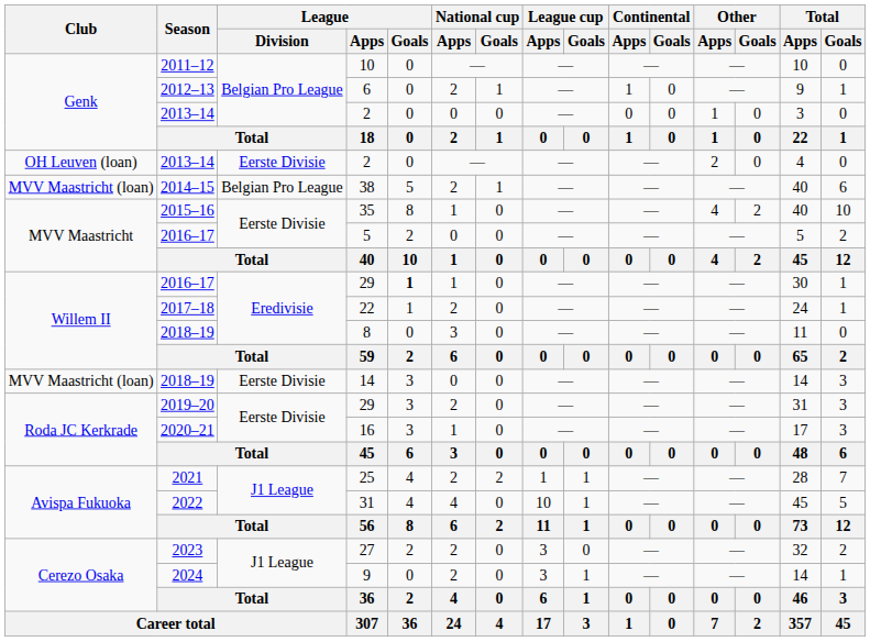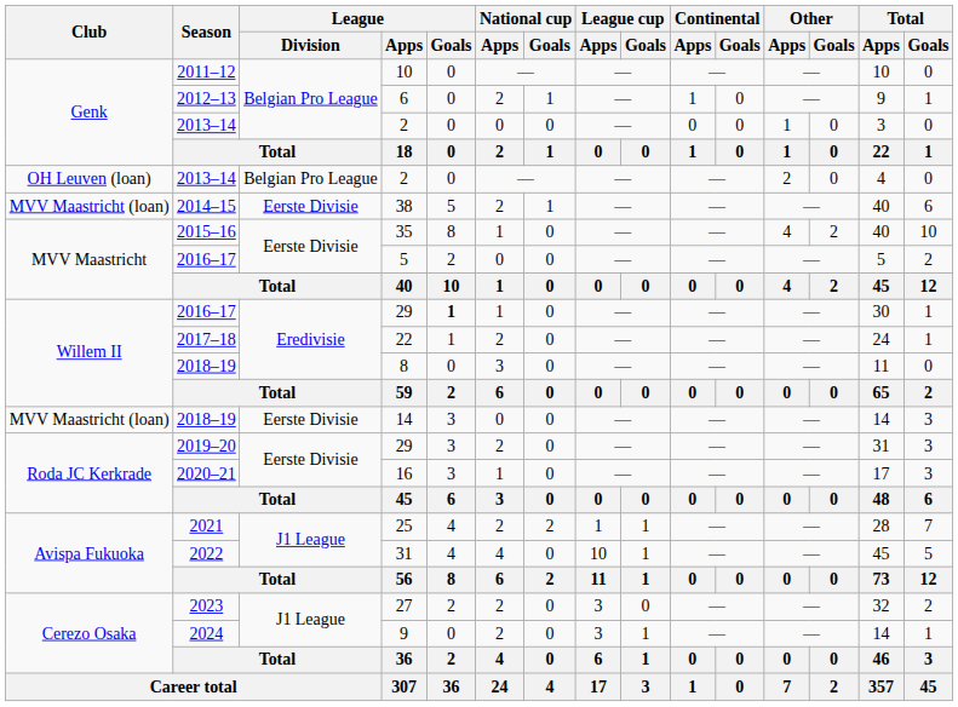 <table class="wikitable" style="text-align:center">
 <tr>
 <th rowspan="2">Club</th>
 <th rowspan="2">Season</th>
 <th colspan="3">League</th>
 <th colspan="2">National cup</th>
 <th colspan="2">League cup</th>
 <th colspan="2">Continental</th>
 <th colspan="2">Other</th>
 <th colspan="2">Total</th>
 </tr>
 <tr>
 <th>Division</th>
 <th>Apps</th>
 <th>Goals</th>
 <th>Apps</th>
 <th>Goals</th>
 <th>Apps</th>
 <th>Goals</th>
 <th>Apps</th>
 <th>Goals</th>
 <th>Apps</th>
 <th>Goals</th>
 <th>Apps</th>
 <th>Goals</th>
 </tr>
 <tr>
 <td rowspan="4"><a href='#'>Genk</a></td>
 <td><a href='#'>2011–12</a></td>
 <td rowspan="3"><a href='#'>Belgian Pro League</a></td>
 <td>10</td>
 <td>0</td>
 <td colspan="2">—</td>
 <td colspan="2">—</td>
 <td colspan="2">—</td>
 <td colspan="2">—</td>
 <td>10</td>
 <td>0</td>
 </tr>
 <tr>
 <td><a href='#'>2012–13</a></td>
 <td>6</td>
 <td>0</td>
 <td>2</td>
 <td>1</td>
 <td colspan="2">—</td>
 <td>1</td>
 <td>0</td>
 <td colspan="2">—</td>
 <td>9</td>
 <td>1</td>
 </tr>
 <tr>
 <td><a href='#'>2013–14</a></td>
 <td>2</td>
 <td>0</td>
 <td>0</td>
 <td>0</td>
 <td colspan="2">—</td>
 <td>0</td>
 <td>0</td>
 <td>1</td>
 <td>0</td>
 <td>3</td>
 <td>0</td>
 </tr>
 <tr>
 <th colspan="2">Total</th>
 <th>18</th>
 <th>0</th>
 <th>2</th>
 <th>1</th>
 <th>0</th>
 <th>0</th>
 <th>1</th>
 <th>0</th>
 <th>1</th>
 <th>0</th>
 <th>22</th>
 <th>1</th>
 </tr>
 <tr>
 <td><a href='#'>OH Leuven</a> (loan)</td>
 <td><a href='#'>2013–14</a></td>
-<td><a href='#'>Eerste Divisie</a></td>
+<td>Belgian Pro League</td>
 <td>2</td>
 <td>0</td>
 <td colspan="2">—</td>
 <td colspan="2">—</td>
 <td colspan="2">—</td>
 <td>2</td>
 <td>0</td>
 <td>4</td>
 <td>0</td>
 </tr>
 <tr>
 <td><a href='#'>MVV Maastricht</a> (loan)</td>
 <td><a href='#'>2014–15</a></td>
-<td>Belgian Pro League</td>
+<td><a href='#'>Eerste Divisie</a></td>
 <td>38</td>
 <td>5</td>
 <td>2</td>
 <td>1</td>
 <td colspan="2">—</td>
 <td colspan="2">—</td>
 <td colspan="2">—</td>
 <td>40</td>
 <td>6</td>
 </tr>
 <tr>
 <td rowspan="3">MVV Maastricht</td>
 <td><a href='#'>2015–16</a></td>
 <td rowspan="2">Eerste Divisie</td>
 <td>35</td>
 <td>8</td>
 <td>1</td>
 <td>0</td>
 <td colspan="2">—</td>
 <td colspan="2">—</td>
 <td>4</td>
 <td>2</td>
 <td>40</td>
 <td>10</td>
 </tr>
 <tr>
 <td><a href='#'>2016–17</a></td>
 <td>5</td>
 <td>2</td>
 <td>0</td>
 <td>0</td>
 <td colspan="2">—</td>
 <td colspan="2">—</td>
 <td colspan="2">—</td>
 <td>5</td>
 <td>2</td>
 </tr>
 <tr>
 <th colspan="2">Total</th>
 <th>40</th>
 <th>10</th>
 <th>1</th>
 <th>0</th>
 <th>0</th>
 <th>0</th>
 <th>0</th>
 <th>0</th>
 <th>4</th>
 <th>2</th>
 <th>45</th>
 <th>12</th>
 </tr>
 <tr>
 <td rowspan="4"><a href='#'>Willem II</a></td>
 <td><a href='#'>2016–17</a></td>
 <td rowspan="3"><a href='#'>Eredivisie</a></td>
 <td>29</td>
 <td><strong>1</strong></td>
 <td>1</td>
 <td>0</td>
 <td colspan="2">—</td>
 <td colspan="2">—</td>
 <td colspan="2">—</td>
 <td>30</td>
 <td>1</td>
 </tr>
 <tr>
 <td><a href='#'>2017–18</a></td>
 <td>22</td>
 <td>1</td>
 <td>2</td>
 <td>0</td>
 <td colspan="2">—</td>
 <td colspan="2">—</td>
 <td colspan="2">—</td>
 <td>24</td>
 <td>1</td>
 </tr>
 <tr>
 <td><a href='#'>2018–19</a></td>
 <td>8</td>
 <td>0</td>
 <td>3</td>
 <td>0</td>
 <td colspan="2">—</td>
 <td colspan="2">—</td>
 <td colspan="2">—</td>
 <td>11</td>
 <td>0</td>
 </tr>
 <tr>
 <th colspan="2">Total</th>
 <th>59</th>
 <th>2</th>
 <th>6</th>
 <th>0</th>
 <th>0</th>
 <th>0</th>
 <th>0</th>
 <th>0</th>
 <th>0</th>
 <th>0</th>
 <th>65</th>
 <th>2</th>
 </tr>
 <tr>
 <td>MVV Maastricht (loan)</td>
 <td><a href='#'>2018–19</a></td>
 <td>Eerste Divisie</td>
 <td>14</td>
 <td>3</td>
 <td>0</td>
 <td>0</td>
 <td colspan="2">—</td>
 <td colspan="2">—</td>
 <td colspan="2">—</td>
 <td>14</td>
 <td>3</td>
 </tr>
 <tr>
 <td rowspan="3"><a href='#'>Roda JC Kerkrade</a></td>
 <td><a href='#'>2019–20</a></td>
 <td rowspan="2">Eerste Divisie</td>
 <td>29</td>
 <td>3</td>
 <td>2</td>
 <td>0</td>
 <td colspan="2">—</td>
 <td colspan="2">—</td>
 <td colspan="2">—</td>
 <td>31</td>
 <td>3</td>
 </tr>
 <tr>
 <td><a href='#'>2020–21</a></td>
 <td>16</td>
 <td>3</td>
 <td>1</td>
 <td>0</td>
 <td colspan="2">—</td>
 <td colspan="2">—</td>
 <td colspan="2">—</td>
 <td>17</td>
 <td>3</td>
 </tr>
 <tr>
 <th colspan="2">Total</th>
 <th>45</th>
 <th>6</th>
 <th>3</th>
 <th>0</th>
 <th>0</th>
 <th>0</th>
 <th>0</th>
 <th>0</th>
 <th>0</th>
 <th>0</th>
 <th>48</th>
 <th>6</th>
 </tr>
 <tr>
 <td rowspan="3"><a href='#'>Avispa Fukuoka</a></td>
 <td><a href='#'>2021</a></td>
 <td rowspan="2"><a href='#'>J1 League</a></td>
 <td>25</td>
 <td>4</td>
 <td>2</td>
 <td>2</td>
 <td>1</td>
 <td>1</td>
 <td colspan="2">—</td>
 <td colspan="2">—</td>
 <td>28</td>
 <td>7</td>
 </tr>
 <tr>
 <td><a href='#'>2022</a></td>
 <td>31</td>
 <td>4</td>
 <td>4</td>
 <td>0</td>
 <td>10</td>
 <td>1</td>
 <td colspan="2">—</td>
 <td colspan="2">—</td>
 <td>45</td>
 <td>5</td>
 </tr>
 <tr>
 <th colspan="2">Total</th>
 <th>56</th>
 <th>8</th>
 <th>6</th>
 <th>2</th>
 <th>11</th>
 <th>1</th>
 <th>0</th>
 <th>0</th>
 <th>0</th>
 <th>0</th>
 <th>73</th>
 <th>12</th>
 </tr>
 <tr>
 <td rowspan="3"><a href='#'>Cerezo Osaka</a></td>
 <td><a href='#'>2023</a></td>
 <td rowspan="2">J1 League</td>
 <td>27</td>
 <td>2</td>
 <td>2</td>
 <td>0</td>
 <td>3</td>
 <td>0</td>
 <td colspan="2">—</td>
 <td colspan="2">—</td>
 <td>32</td>
 <td>2</td>
 </tr>
 <tr>
 <td><a href='#'>2024</a></td>
 <td>9</td>
 <td>0</td>
 <td>2</td>
 <td>0</td>
 <td>3</td>
 <td>1</td>
 <td colspan="2">—</td>
 <td colspan="2">—</td>
 <td>14</td>
 <td>1</td>
 </tr>
 <tr>
 <th colspan="2">Total</th>
 <th>36</th>
 <th>2</th>
 <th>4</th>
 <th>0</th>
 <th>6</th>
 <th>1</th>
 <th>0</th>
 <th>0</th>
 <th>0</th>
 <th>0</th>
 <th>46</th>
 <th>3</th>
 </tr>
 <tr>
 <th colspan="3">Career total</th>
 <th>307</th>
 <th>36</th>
 <th>24</th>
 <th>4</th>
 <th>17</th>
 <th>3</th>
 <th>1</th>
 <th>0</th>
 <th>7</th>
 <th>2</th>
 <th>357</th>
 <th>45</th>
 </tr>
 </table>
